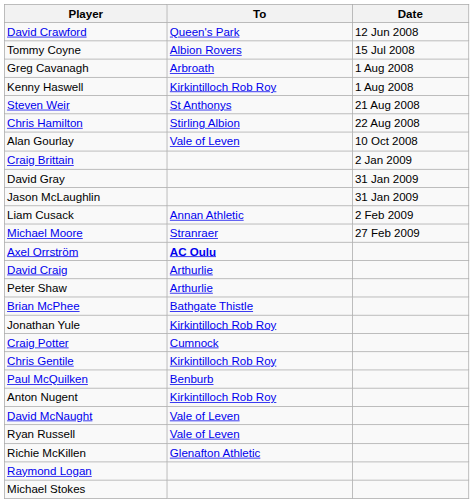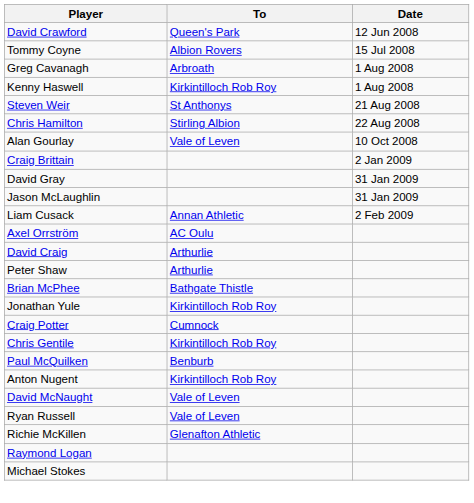 <table class="wikitable" style="text-align:center; font-size:95%;width:98%; text-align:left">
 <tr>
 <th>Player</th>
 <th>To</th>
 <th>Date</th>
 </tr>
 <tr>
 <td> <a href='#'>David Crawford</a></td>
 <td> <a href='#'>Queen's Park</a></td>
 <td>12 Jun 2008</td>
 </tr>
 <tr>
 <td> Tommy Coyne</td>
 <td> <a href='#'>Albion Rovers</a></td>
 <td>15 Jul 2008</td>
 </tr>
 <tr>
 <td> Greg Cavanagh</td>
 <td> <a href='#'>Arbroath</a></td>
 <td>1 Aug 2008</td>
 </tr>
 <tr>
 <td> Kenny Haswell</td>
 <td> <a href='#'>Kirkintilloch Rob Roy</a></td>
 <td>1 Aug 2008</td>
 </tr>
 <tr>
 <td> <a href='#'>Steven Weir</a></td>
 <td> <a href='#'>St Anthonys</a></td>
 <td>21 Aug 2008</td>
 </tr>
 <tr>
 <td> <a href='#'>Chris Hamilton</a></td>
 <td> <a href='#'>Stirling Albion</a></td>
 <td>22 Aug 2008</td>
 </tr>
 <tr>
 <td> Alan Gourlay</td>
 <td> <a href='#'>Vale of Leven</a></td>
 <td>10 Oct 2008</td>
 </tr>
 <tr>
 <td> <a href='#'>Craig Brittain</a></td>
 <td></td>
 <td>2 Jan 2009</td>
 </tr>
 <tr>
 <td> David Gray</td>
 <td></td>
 <td>31 Jan 2009</td>
 </tr>
 <tr>
 <td> Jason McLaughlin</td>
 <td></td>
 <td>31 Jan 2009</td>
 </tr>
 <tr>
 <td> Liam Cusack</td>
 <td> <a href='#'>Annan Athletic</a></td>
 <td>2 Feb 2009</td>
 </tr>
 <tr>
-<td> <a href='#'>Michael Moore</a></td>
-<td> <a href='#'>Stranraer</a></td>
-<td>27 Feb 2009</td>
-</tr>
-<tr>
 <td> <a href='#'>Axel Orrström</a></td>
-<td><strong> <a href='#'>AC Oulu</a></strong></td>
+<td> <a href='#'>AC Oulu</a></td>
 <td></td>
 </tr>
 <tr>
 <td> <a href='#'>David Craig</a></td>
 <td> <a href='#'>Arthurlie</a></td>
 <td></td>
 </tr>
 <tr>
 <td> Peter Shaw</td>
 <td> <a href='#'>Arthurlie</a></td>
 <td></td>
 </tr>
 <tr>
 <td> <a href='#'>Brian McPhee</a></td>
 <td> <a href='#'>Bathgate Thistle</a></td>
 <td></td>
 </tr>
 <tr>
 <td> Jonathan Yule</td>
 <td> <a href='#'>Kirkintilloch Rob Roy</a></td>
 <td></td>
 </tr>
 <tr>
 <td> <a href='#'>Craig Potter</a></td>
 <td> <a href='#'>Cumnock</a></td>
 <td></td>
 </tr>
 <tr>
 <td> <a href='#'>Chris Gentile</a></td>
 <td> <a href='#'>Kirkintilloch Rob Roy</a></td>
 <td></td>
 </tr>
 <tr>
 <td> <a href='#'>Paul McQuilken</a></td>
 <td> <a href='#'>Benburb</a></td>
 <td></td>
 </tr>
 <tr>
 <td> Anton Nugent</td>
 <td> <a href='#'>Kirkintilloch Rob Roy</a></td>
 <td></td>
 </tr>
 <tr>
 <td> <a href='#'>David McNaught</a></td>
 <td> <a href='#'>Vale of Leven</a></td>
 <td></td>
 </tr>
 <tr>
 <td> Ryan Russell</td>
 <td> <a href='#'>Vale of Leven</a></td>
 <td></td>
 </tr>
 <tr>
 <td> Richie McKillen</td>
 <td> <a href='#'>Glenafton Athletic</a></td>
 <td></td>
 </tr>
 <tr>
 <td> <a href='#'>Raymond Logan</a></td>
 <td></td>
 <td></td>
 </tr>
 <tr>
 <td> Michael Stokes</td>
 <td></td>
 <td></td>
 </tr>
 </table>
